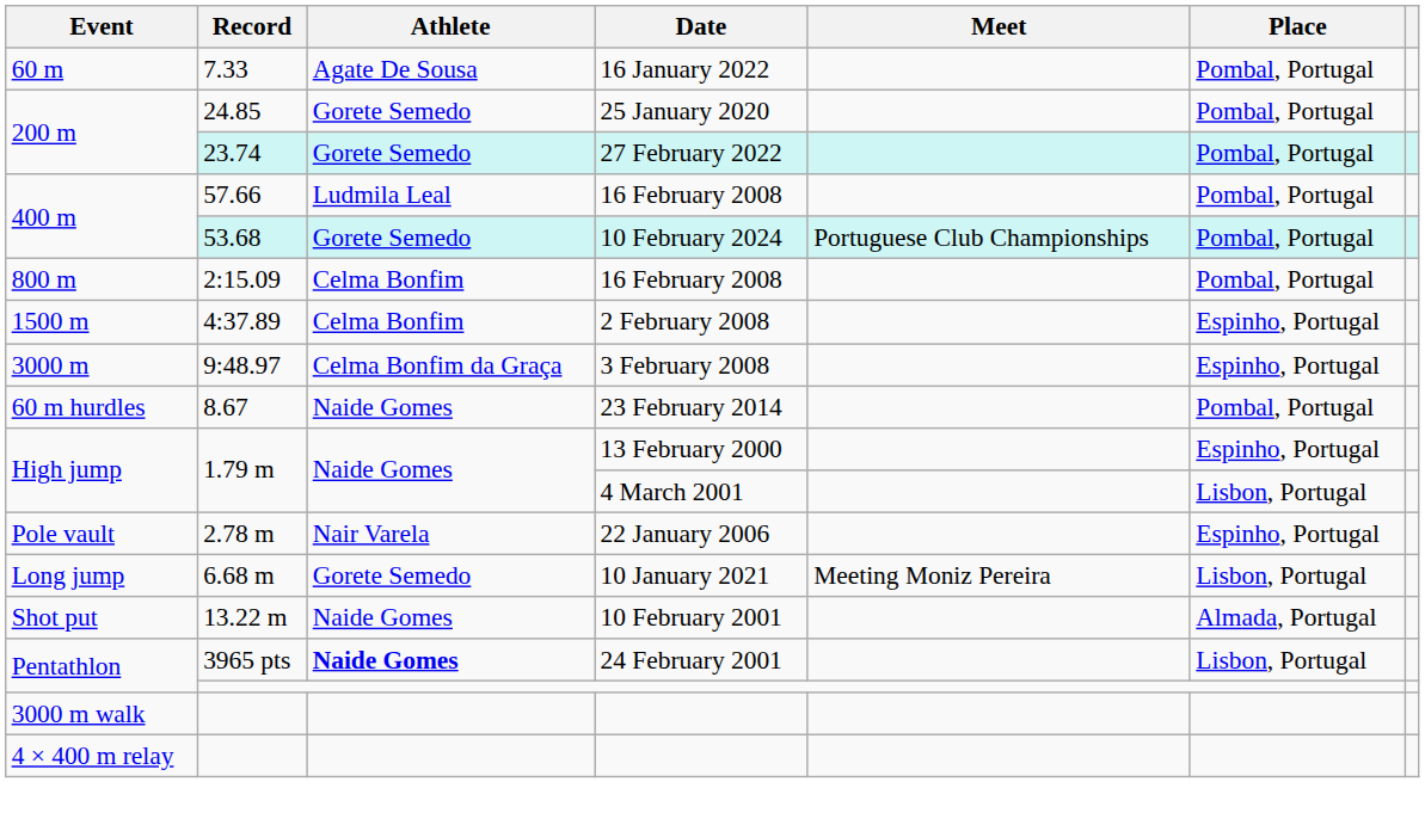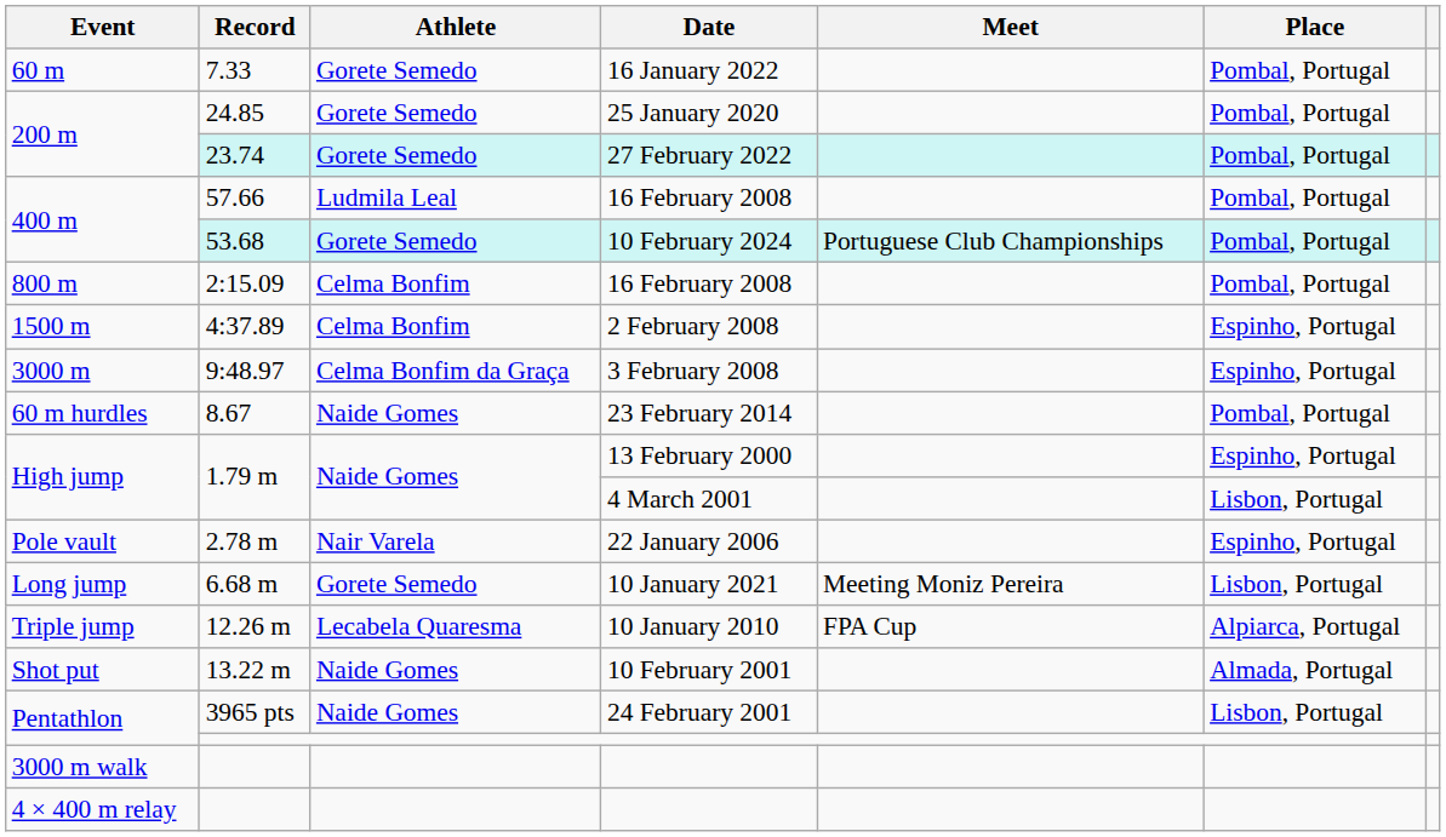 <table class="wikitable" style="font-size:95%; width: 95%;">
 <tr>
 <th>Event</th>
 <th>Record</th>
 <th>Athlete</th>
 <th>Date</th>
 <th>Meet</th>
 <th>Place</th>
 <th></th>
 </tr>
 <tr>
 <td><a href='#'>60 m</a></td>
 <td>7.33</td>
-<td><a href='#'>Agate De Sousa</a></td>
+<td><a href='#'>Gorete Semedo</a></td>
 <td>16 January 2022</td>
 <td></td>
 <td><a href='#'>Pombal</a>, Portugal</td>
 <td></td>
 </tr>
 <tr>
 <td rowspan=2><a href='#'>200 m</a></td>
 <td>24.85</td>
 <td><a href='#'>Gorete Semedo</a></td>
 <td>25 January 2020</td>
 <td></td>
 <td><a href='#'>Pombal</a>, Portugal</td>
 <td></td>
 </tr>
 <tr style="background:#cef6f5;">
 <td>23.74</td>
 <td><a href='#'>Gorete Semedo</a></td>
 <td>27 February 2022</td>
 <td></td>
 <td><a href='#'>Pombal</a>, Portugal</td>
 <td></td>
 </tr>
 <tr>
 <td rowspan=2><a href='#'>400 m</a></td>
 <td>57.66</td>
 <td><a href='#'>Ludmila Leal</a></td>
 <td>16 February 2008</td>
 <td></td>
 <td><a href='#'>Pombal</a>, Portugal</td>
 <td></td>
 </tr>
 <tr style="background:#cef6f5;">
 <td>53.68</td>
 <td><a href='#'>Gorete Semedo</a></td>
 <td>10 February 2024</td>
 <td>Portuguese Club Championships</td>
 <td><a href='#'>Pombal</a>, Portugal</td>
 <td></td>
 </tr>
 <tr>
 <td><a href='#'>800 m</a></td>
 <td>2:15.09</td>
 <td><a href='#'>Celma Bonfim</a></td>
 <td>16 February 2008</td>
 <td></td>
 <td><a href='#'>Pombal</a>, Portugal</td>
 <td></td>
 </tr>
 <tr>
 <td><a href='#'>1500 m</a></td>
 <td>4:37.89</td>
 <td><a href='#'>Celma Bonfim</a></td>
 <td>2 February 2008</td>
 <td></td>
 <td><a href='#'>Espinho</a>, Portugal</td>
 <td></td>
 </tr>
 <tr>
 <td><a href='#'>3000 m</a></td>
 <td>9:48.97</td>
 <td><a href='#'>Celma Bonfim da Graça</a></td>
 <td>3 February 2008</td>
 <td></td>
 <td><a href='#'>Espinho</a>, Portugal</td>
 <td></td>
 </tr>
 <tr>
 <td><a href='#'>60 m hurdles</a></td>
 <td>8.67</td>
 <td><a href='#'>Naide Gomes</a></td>
 <td>23 February 2014</td>
 <td></td>
 <td><a href='#'>Pombal</a>, Portugal</td>
 <td></td>
 </tr>
 <tr>
 <td rowspan=2><a href='#'>High jump</a></td>
 <td rowspan=2>1.79 m</td>
 <td rowspan=2><a href='#'>Naide Gomes</a></td>
 <td>13 February 2000</td>
 <td></td>
 <td><a href='#'>Espinho</a>, Portugal</td>
 <td></td>
 </tr>
 <tr>
 <td>4 March 2001</td>
 <td></td>
 <td><a href='#'>Lisbon</a>, Portugal</td>
 <td></td>
 </tr>
 <tr>
 <td><a href='#'>Pole vault</a></td>
 <td>2.78 m</td>
 <td><a href='#'>Nair Varela</a></td>
 <td>22 January 2006</td>
 <td></td>
 <td><a href='#'>Espinho</a>, Portugal</td>
 <td></td>
 </tr>
 <tr>
 <td><a href='#'>Long jump</a></td>
 <td>6.68 m</td>
 <td><a href='#'>Gorete Semedo</a></td>
 <td>10 January 2021</td>
 <td>Meeting Moniz Pereira</td>
 <td><a href='#'>Lisbon</a>, Portugal</td>
 <td></td>
 </tr>
 <tr>
+<td><a href='#'>Triple jump</a></td>
+<td>12.26 m</td>
+<td><a href='#'>Lecabela Quaresma</a></td>
+<td>10 January 2010</td>
+<td>FPA Cup</td>
+<td><a href='#'>Alpiarca</a>, Portugal</td>
+<td></td>
+</tr>
+<tr>
 <td><a href='#'>Shot put</a></td>
 <td>13.22 m</td>
 <td><a href='#'>Naide Gomes</a></td>
 <td>10 February 2001</td>
 <td></td>
 <td><a href='#'>Almada</a>, Portugal</td>
 <td></td>
 </tr>
 <tr>
 <td rowspan=2><a href='#'>Pentathlon</a></td>
 <td>3965 pts</td>
-<td><strong><a href='#'>Naide Gomes</a></strong></td>
+<td><a href='#'>Naide Gomes</a></td>
 <td>24 February 2001</td>
 <td></td>
 <td><a href='#'>Lisbon</a>, Portugal</td>
 <td></td>
 </tr>
 <tr>
 <td colspan=5></td>
 <td></td>
 </tr>
 <tr>
 <td><a href='#'>3000 m walk</a></td>
 <td></td>
 <td></td>
 <td></td>
 <td></td>
 <td></td>
 <td></td>
 </tr>
 <tr>
 <td><a href='#'>4 × 400 m relay</a></td>
 <td></td>
 <td></td>
 <td></td>
 <td></td>
 <td></td>
 <td></td>
 </tr>
 </table>
